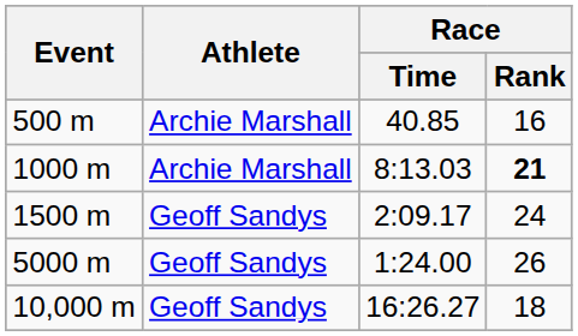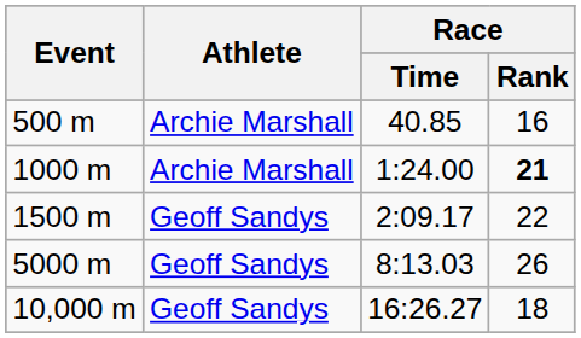 <table class="wikitable" border="1" style="font-size:90%">
 <tr>
 <th rowspan=2>Event</th>
 <th rowspan=2>Athlete</th>
 <th colspan=2>Race</th>
 </tr>
 <tr>
 <th>Time</th>
 <th>Rank</th>
 </tr>
 <tr>
 <td>500 m</td>
 <td><a href='#'>Archie Marshall</a></td>
 <td align=center>40.85</td>
 <td align=center>16</td>
 </tr>
 <tr>
 <td>1000 m</td>
 <td><a href='#'>Archie Marshall</a></td>
-<td align=center>8:13.03</td>
+<td align=center>1:24.00</td>
 <td align=center><strong>21</strong></td>
 </tr>
 <tr>
 <td>1500 m</td>
 <td><a href='#'>Geoff Sandys</a></td>
 <td align=center>2:09.17</td>
-<td align=center>24</td>
+<td align=center>22</td>
 </tr>
 <tr>
 <td>5000 m</td>
 <td><a href='#'>Geoff Sandys</a></td>
-<td align=center>1:24.00</td>
+<td align=center>8:13.03</td>
 <td align=center>26</td>
 </tr>
 <tr>
 <td>10,000 m</td>
 <td><a href='#'>Geoff Sandys</a></td>
 <td align=center>16:26.27</td>
 <td align=center>18</td>
 </tr>
 </table>
